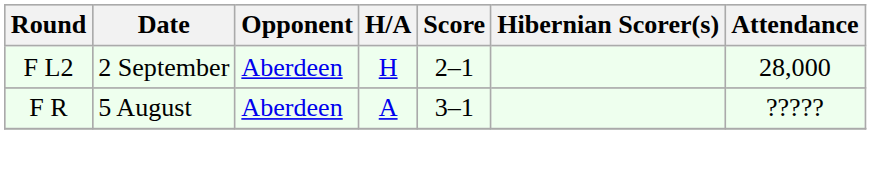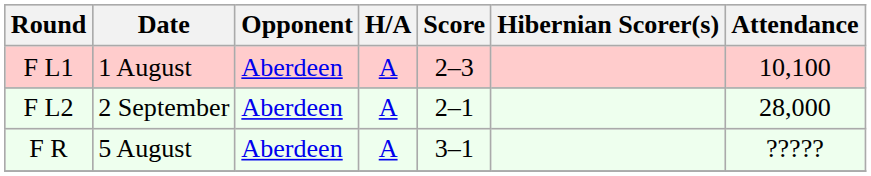 <table class="wikitable" style="text-align:center">
 <tr>
 <th>Round</th>
 <th>Date</th>
 <th>Opponent</th>
 <th>H/A</th>
 <th>Score</th>
 <th>Hibernian Scorer(s)</th>
 <th>Attendance</th>
 </tr>
+<tr bgcolor=#FFCCCC>
+<td>F L1</td>
+<td align=left>1 August</td>
+<td align=left><a href='#'>Aberdeen</a></td>
+<td><a href='#'>A</a></td>
+<td>2–3</td>
+<td align=left></td>
+<td>10,100</td>
+</tr>
 <tr bgcolor=#EEFFEE>
 <td>F L2</td>
 <td align=left>2 September</td>
 <td align=left><a href='#'>Aberdeen</a></td>
-<td><a href='#'>H</a></td>
+<td><a href='#'>A</a></td>
 <td>2–1</td>
 <td align=left></td>
 <td>28,000</td>
 </tr>
 <tr bgcolor=#EEFFEE>
 <td>F R</td>
 <td align=left>5 August</td>
 <td align=left><a href='#'>Aberdeen</a></td>
 <td><a href='#'>A</a></td>
 <td>3–1</td>
 <td align=left></td>
 <td>?????</td>
 </tr>
 <tr>
 </tr>
 </table>
